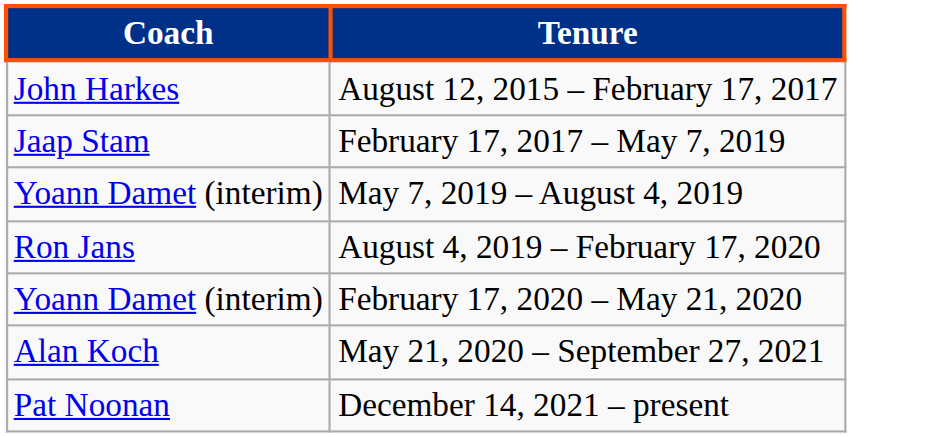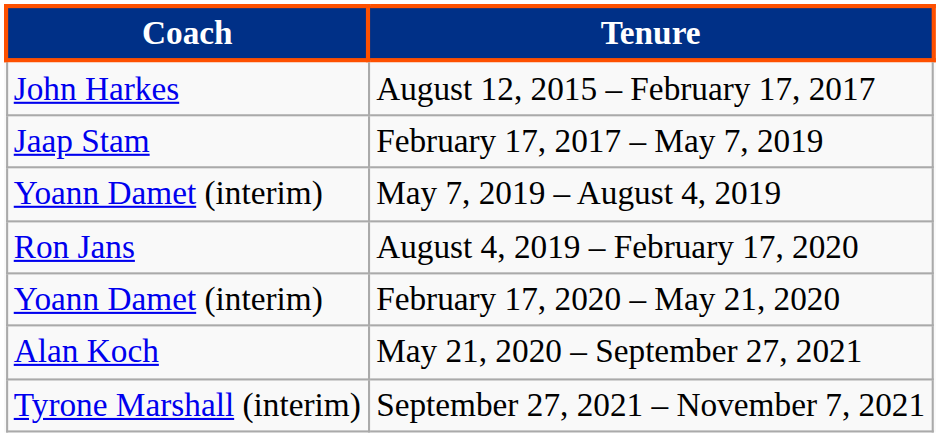 <table class="wikitable sortable">
 <tr>
 <th scope="col" style="background:#003087;color:#FFFFFF;border:2px solid #FE5000">Coach</th>
 <th scope="col" style="background:#003087;color:#FFFFFF;border:2px solid #FE5000">Tenure</th>
 </tr>
 <tr>
 <td> <a href='#'>John Harkes</a></td>
 <td>August 12, 2015 – February 17, 2017</td>
 </tr>
 <tr>
 <td> <a href='#'>Jaap Stam</a></td>
 <td>February 17, 2017 – May 7, 2019</td>
 </tr>
 <tr>
 <td> <a href='#'>Yoann Damet</a> (interim)</td>
 <td>May 7, 2019 – August 4, 2019</td>
 </tr>
 <tr>
 <td> <a href='#'>Ron Jans</a></td>
 <td>August 4, 2019 – February 17, 2020</td>
 </tr>
 <tr>
 <td> <a href='#'>Yoann Damet</a> (interim)</td>
 <td>February 17, 2020 – May 21, 2020</td>
 </tr>
 <tr>
 <td> <a href='#'>Alan Koch</a></td>
 <td>May 21, 2020 – September 27, 2021</td>
 </tr>
 <tr>
-<td> <a href='#'>Pat Noonan</a></td>
-<td>December 14, 2021 – present</td>
+<td> <a href='#'>Tyrone Marshall</a> (interim)</td>
+<td>September 27, 2021 – November 7, 2021</td>
 </tr>
 </table>
